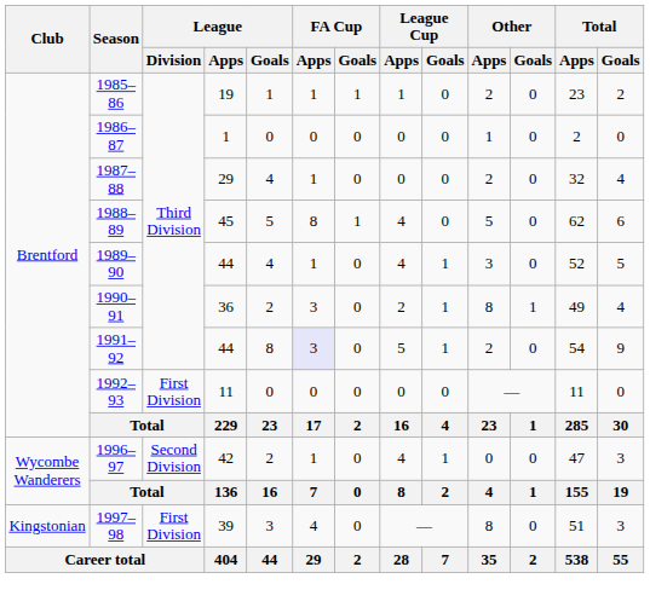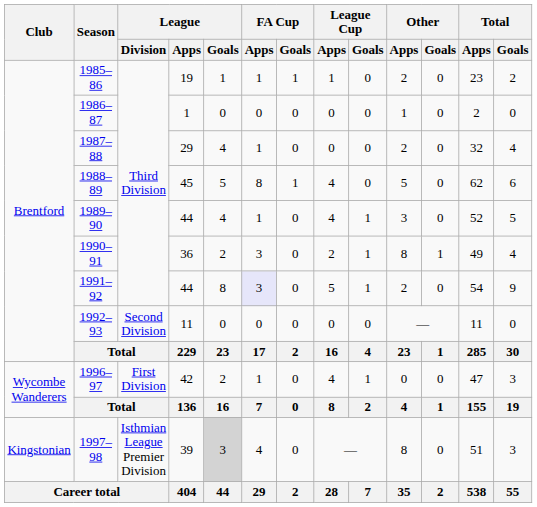 <table class="wikitable" style="text-align: center;">
 <tr>
 <th rowspan="2">Club</th>
 <th rowspan="2">Season</th>
 <th colspan="3">League</th>
 <th colspan="2">FA Cup</th>
 <th colspan="2">League Cup</th>
 <th colspan="2">Other</th>
 <th colspan="2">Total</th>
 </tr>
 <tr>
 <th>Division</th>
 <th>Apps</th>
 <th>Goals</th>
 <th>Apps</th>
 <th>Goals</th>
 <th>Apps</th>
 <th>Goals</th>
 <th>Apps</th>
 <th>Goals</th>
 <th>Apps</th>
 <th>Goals</th>
 </tr>
 <tr>
 <td rowspan="9"><a href='#'>Brentford</a></td>
 <td><a href='#'>1985–86</a></td>
 <td rowspan="7"><a href='#'>Third Division</a></td>
 <td>19</td>
 <td>1</td>
 <td>1</td>
 <td>1</td>
 <td>1</td>
 <td>0</td>
 <td>2</td>
 <td>0</td>
 <td>23</td>
 <td>2</td>
 </tr>
 <tr>
 <td><a href='#'>1986–87</a></td>
 <td>1</td>
 <td>0</td>
 <td>0</td>
 <td>0</td>
 <td>0</td>
 <td>0</td>
 <td>1</td>
 <td>0</td>
 <td>2</td>
 <td>0</td>
 </tr>
 <tr>
 <td><a href='#'>1987–88</a></td>
 <td>29</td>
 <td>4</td>
 <td>1</td>
 <td>0</td>
 <td>0</td>
 <td>0</td>
 <td>2</td>
 <td>0</td>
 <td>32</td>
 <td>4</td>
 </tr>
 <tr>
 <td><a href='#'>1988–89</a></td>
 <td>45</td>
 <td>5</td>
 <td>8</td>
 <td>1</td>
 <td>4</td>
 <td>0</td>
 <td>5</td>
 <td>0</td>
 <td>62</td>
 <td>6</td>
 </tr>
 <tr>
 <td><a href='#'>1989–90</a></td>
 <td>44</td>
 <td>4</td>
 <td>1</td>
 <td>0</td>
 <td>4</td>
 <td>1</td>
 <td>3</td>
 <td>0</td>
 <td>52</td>
 <td>5</td>
 </tr>
 <tr>
 <td><a href='#'>1990–91</a></td>
 <td>36</td>
 <td>2</td>
 <td>3</td>
 <td>0</td>
 <td>2</td>
 <td>1</td>
 <td>8</td>
 <td>1</td>
 <td>49</td>
 <td>4</td>
 </tr>
 <tr>
 <td><a href='#'>1991–92</a></td>
 <td>44</td>
 <td>8</td>
 <td style="background: lavender;">3</td>
 <td>0</td>
 <td>5</td>
 <td>1</td>
 <td>2</td>
 <td>0</td>
 <td>54</td>
 <td>9</td>
 </tr>
 <tr>
 <td><a href='#'>1992–93</a></td>
-<td><a href='#'>First Division</a></td>
+<td><a href='#'>Second Division</a></td>
 <td>11</td>
 <td>0</td>
 <td>0</td>
 <td>0</td>
 <td>0</td>
 <td>0</td>
 <td colspan="2">—</td>
 <td>11</td>
 <td>0</td>
 </tr>
 <tr>
 <th colspan="2">Total</th>
 <th>229</th>
 <th>23</th>
 <th>17</th>
 <th>2</th>
 <th>16</th>
 <th>4</th>
 <th>23</th>
 <th>1</th>
 <th>285</th>
 <th>30</th>
 </tr>
 <tr>
 <td rowspan="2"><a href='#'>Wycombe Wanderers</a></td>
 <td><a href='#'>1996–97</a></td>
-<td><a href='#'>Second Division</a></td>
+<td><a href='#'>First Division</a></td>
 <td>42</td>
 <td>2</td>
 <td>1</td>
 <td>0</td>
 <td>4</td>
 <td>1</td>
 <td>0</td>
 <td>0</td>
 <td>47</td>
 <td>3</td>
 </tr>
 <tr>
 <th colspan="2">Total</th>
 <th>136</th>
 <th>16</th>
 <th>7</th>
 <th>0</th>
 <th>8</th>
 <th>2</th>
 <th>4</th>
 <th>1</th>
 <th>155</th>
 <th>19</th>
 </tr>
 <tr>
 <td><a href='#'>Kingstonian</a></td>
 <td><a href='#'>1997–98</a></td>
-<td><a href='#'>First Division</a></td>
+<td><a href='#'>Isthmian League</a> Premier Division</td>
 <td>39</td>
-<td>3</td>
+<td style="background: lightgrey;">3</td>
 <td>4</td>
 <td>0</td>
 <td colspan="2">—</td>
 <td>8</td>
 <td>0</td>
 <td>51</td>
 <td>3</td>
 </tr>
 <tr>
 <th colspan="3">Career total</th>
 <th>404</th>
 <th>44</th>
 <th>29</th>
 <th>2</th>
 <th>28</th>
 <th>7</th>
 <th>35</th>
 <th>2</th>
 <th>538</th>
 <th>55</th>
 </tr>
 </table>
